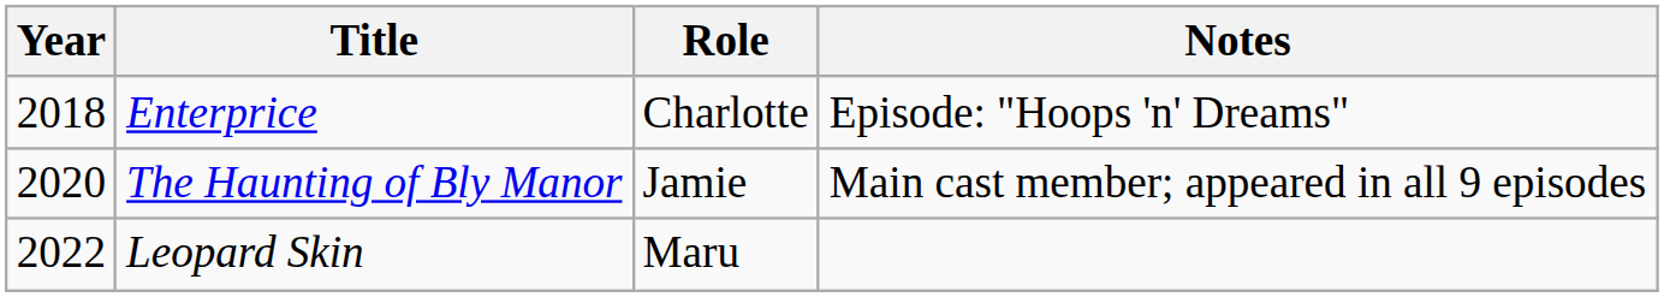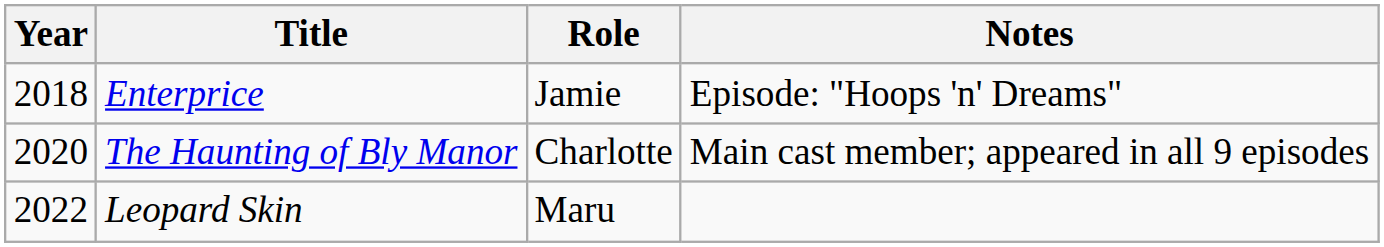 <table class="wikitable plainrowheaders sortable">
 <tr>
 <th scope="col">Year</th>
 <th scope="col">Title</th>
 <th scope="col">Role</th>
 <th scope="col" class="unsortable">Notes</th>
 </tr>
 <tr>
 <td>2018</td>
 <td><em><a href='#'>Enterprice</a></em></td>
-<td>Charlotte</td>
+<td>Jamie</td>
 <td>Episode: "Hoops 'n' Dreams"</td>
 </tr>
 <tr>
 <td>2020</td>
 <td><em><a href='#'>The Haunting of Bly Manor</a></em></td>
-<td>Jamie</td>
+<td>Charlotte</td>
 <td>Main cast member; appeared in all 9 episodes</td>
 </tr>
 <tr>
 <td rowspan="3">2022</td>
 <td><em>Leopard Skin</em></td>
 <td>Maru</td>
 <td></td>
 </tr>
 </table>
